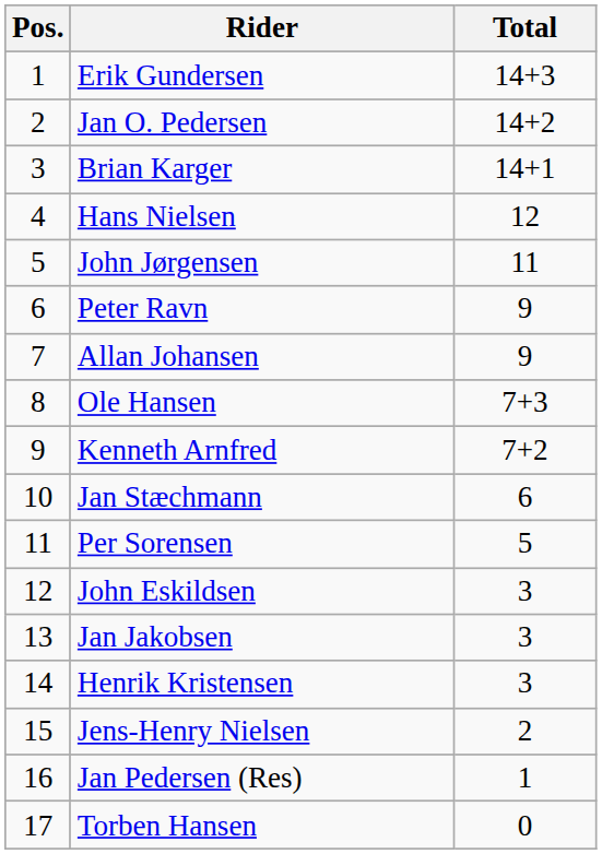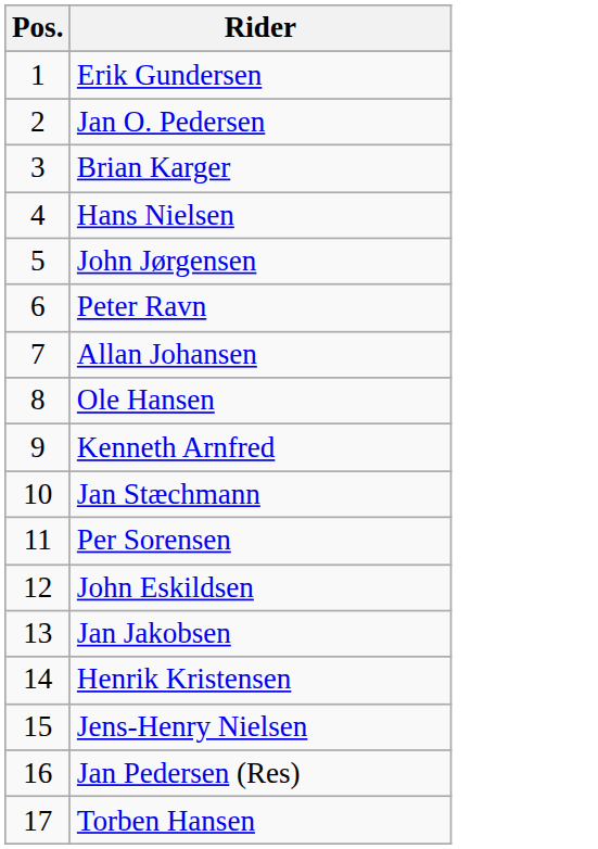 <table class=wikitable>
 <tr>
 <th width=25px>Pos.</th>
 <th width=200px>Rider</th>
-<th width=70px>Total</th>
 </tr>
 <tr align=center >
 <td>1</td>
 <td align=left><a href='#'>Erik Gundersen</a></td>
-<td>14+3</td>
 </tr>
 <tr align=center >
 <td>2</td>
 <td align=left><a href='#'>Jan O. Pedersen</a></td>
-<td>14+2</td>
 </tr>
 <tr align=center >
 <td>3</td>
 <td align=left><a href='#'>Brian Karger</a></td>
-<td>14+1</td>
 </tr>
 <tr align=center >
 <td>4</td>
 <td align=left><a href='#'>Hans Nielsen</a></td>
-<td>12</td>
 </tr>
 <tr align=center >
 <td>5</td>
 <td align=left><a href='#'>John Jørgensen</a></td>
-<td>11</td>
 </tr>
 <tr align=center >
 <td>6</td>
 <td align=left><a href='#'>Peter Ravn</a></td>
-<td>9</td>
 </tr>
 <tr align=center >
 <td>7</td>
 <td align=left><a href='#'>Allan Johansen</a></td>
-<td>9</td>
 </tr>
 <tr align=center>
 <td>8</td>
 <td align=left><a href='#'>Ole Hansen</a></td>
-<td>7+3</td>
 </tr>
 <tr align=center>
 <td>9</td>
 <td align=left><a href='#'>Kenneth Arnfred</a></td>
-<td>7+2</td>
 </tr>
 <tr align=center>
 <td>10</td>
 <td align=left><a href='#'>Jan Stæchmann</a></td>
-<td>6</td>
 </tr>
 <tr align=center>
 <td>11</td>
 <td align=left><a href='#'>Per Sorensen</a></td>
-<td>5</td>
 </tr>
 <tr align=center>
 <td>12</td>
 <td align=left><a href='#'>John Eskildsen</a></td>
-<td>3</td>
 </tr>
 <tr align=center>
 <td>13</td>
 <td align=left><a href='#'>Jan Jakobsen</a></td>
-<td>3</td>
 </tr>
 <tr align=center>
 <td>14</td>
 <td align=left><a href='#'>Henrik Kristensen</a></td>
-<td>3</td>
 </tr>
 <tr align=center>
 <td>15</td>
 <td align=left><a href='#'>Jens-Henry Nielsen</a></td>
-<td>2</td>
 </tr>
 <tr align=center>
 <td>16</td>
 <td align=left><a href='#'>Jan Pedersen</a> (Res)</td>
-<td>1</td>
 </tr>
 <tr align=center>
 <td>17</td>
 <td align=left><a href='#'>Torben Hansen</a></td>
-<td>0</td>
 </tr>
 </table>
